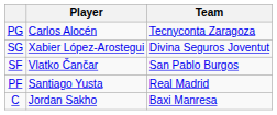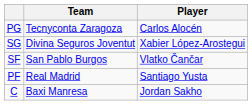 <table class="wikitable sortable">
 <tr>
 <th align="center"></th>
+<th align="center">Team</th>
 <th align="center">Player</th>
-<th align="center">Team</th>
 </tr>
 <tr>
 <td align=center><a href='#'>PG</a></td>
+<td><a href='#'>Tecnyconta Zaragoza</a></td>
 <td> <a href='#'>Carlos Alocén</a></td>
-<td><a href='#'>Tecnyconta Zaragoza</a></td>
 </tr>
 <tr>
 <td align=center><a href='#'>SG</a></td>
+<td><a href='#'>Divina Seguros Joventut</a></td>
 <td> <a href='#'>Xabier López-Arostegui</a></td>
-<td><a href='#'>Divina Seguros Joventut</a></td>
 </tr>
 <tr>
 <td align=center><a href='#'>SF</a></td>
+<td><a href='#'>San Pablo Burgos</a></td>
 <td> <a href='#'>Vlatko Čančar</a></td>
-<td><a href='#'>San Pablo Burgos</a></td>
 </tr>
 <tr>
 <td align=center><a href='#'>PF</a></td>
+<td><a href='#'>Real Madrid</a></td>
 <td> <a href='#'>Santiago Yusta</a></td>
-<td><a href='#'>Real Madrid</a></td>
 </tr>
 <tr>
 <td align=center><a href='#'>C</a></td>
+<td><a href='#'>Baxi Manresa</a></td>
 <td> <a href='#'>Jordan Sakho</a></td>
-<td><a href='#'>Baxi Manresa</a></td>
 </tr>
 </table>
